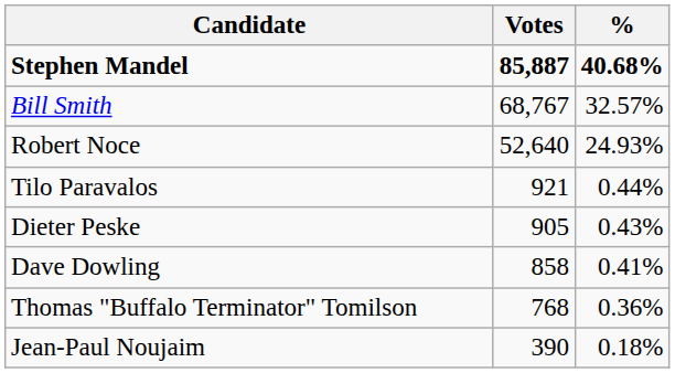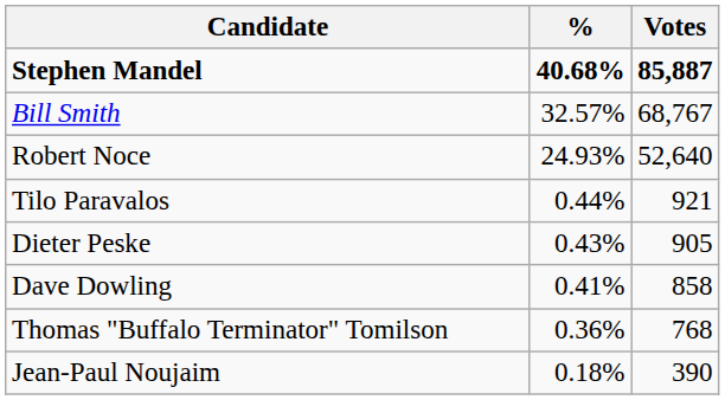 <table class="wikitable">
 <tr>
 <th width=300px>Candidate</th>
+<th>%</th>
 <th>Votes</th>
-<th>%</th>
 </tr>
 <tr>
 <td><strong>Stephen Mandel</strong></td>
+<td align="right"><strong>40.68%</strong></td>
 <td align="right"><strong>85,887</strong></td>
-<td align="right"><strong>40.68%</strong></td>
 </tr>
 <tr>
 <td><em><a href='#'>Bill Smith</a></em></td>
+<td align="right">32.57%</td>
 <td align="right">68,767</td>
-<td align="right">32.57%</td>
 </tr>
 <tr>
 <td>Robert Noce</td>
+<td align="right">24.93%</td>
 <td align="right">52,640</td>
-<td align="right">24.93%</td>
 </tr>
 <tr>
 <td>Tilo Paravalos</td>
+<td align="right">0.44%</td>
 <td align="right">921</td>
-<td align="right">0.44%</td>
 </tr>
 <tr>
 <td>Dieter Peske</td>
+<td align="right">0.43%</td>
 <td align="right">905</td>
-<td align="right">0.43%</td>
 </tr>
 <tr>
 <td>Dave Dowling</td>
+<td align="right">0.41%</td>
 <td align="right">858</td>
-<td align="right">0.41%</td>
 </tr>
 <tr>
 <td>Thomas "Buffalo Terminator" Tomilson</td>
+<td align="right">0.36%</td>
 <td align="right">768</td>
-<td align="right">0.36%</td>
 </tr>
 <tr>
 <td>Jean-Paul Noujaim</td>
+<td align="right">0.18%</td>
 <td align="right">390</td>
-<td align="right">0.18%</td>
 </tr>
 </table>
